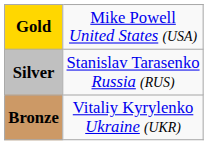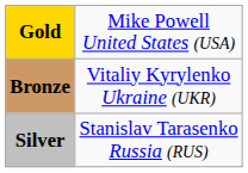 <table class="wikitable" style="text-align:center;">
 <tr>
 <th style="background-color:gold">Gold</th>
 <td> <a href='#'>Mike Powell</a><br><em><a href='#'>United States</a> <small>(USA)</small></em></td>
 </tr>
 <tr>
+<th style="background-color:#CC9966">Bronze</th>
+<td> <a href='#'>Vitaliy Kyrylenko</a><br><em><a href='#'>Ukraine</a> <small>(UKR)</small></em></td>
+</tr>
+<tr>
 <th style="background-color:silver">Silver</th>
 <td> <a href='#'>Stanislav Tarasenko</a><br><em><a href='#'>Russia</a> <small>(RUS)</small></em></td>
 </tr>
-<tr>
-<th style="background-color:#CC9966">Bronze</th>
-<td> <a href='#'>Vitaliy Kyrylenko</a><br><em><a href='#'>Ukraine</a> <small>(UKR)</small></em></td>
-</tr>
 </table>
